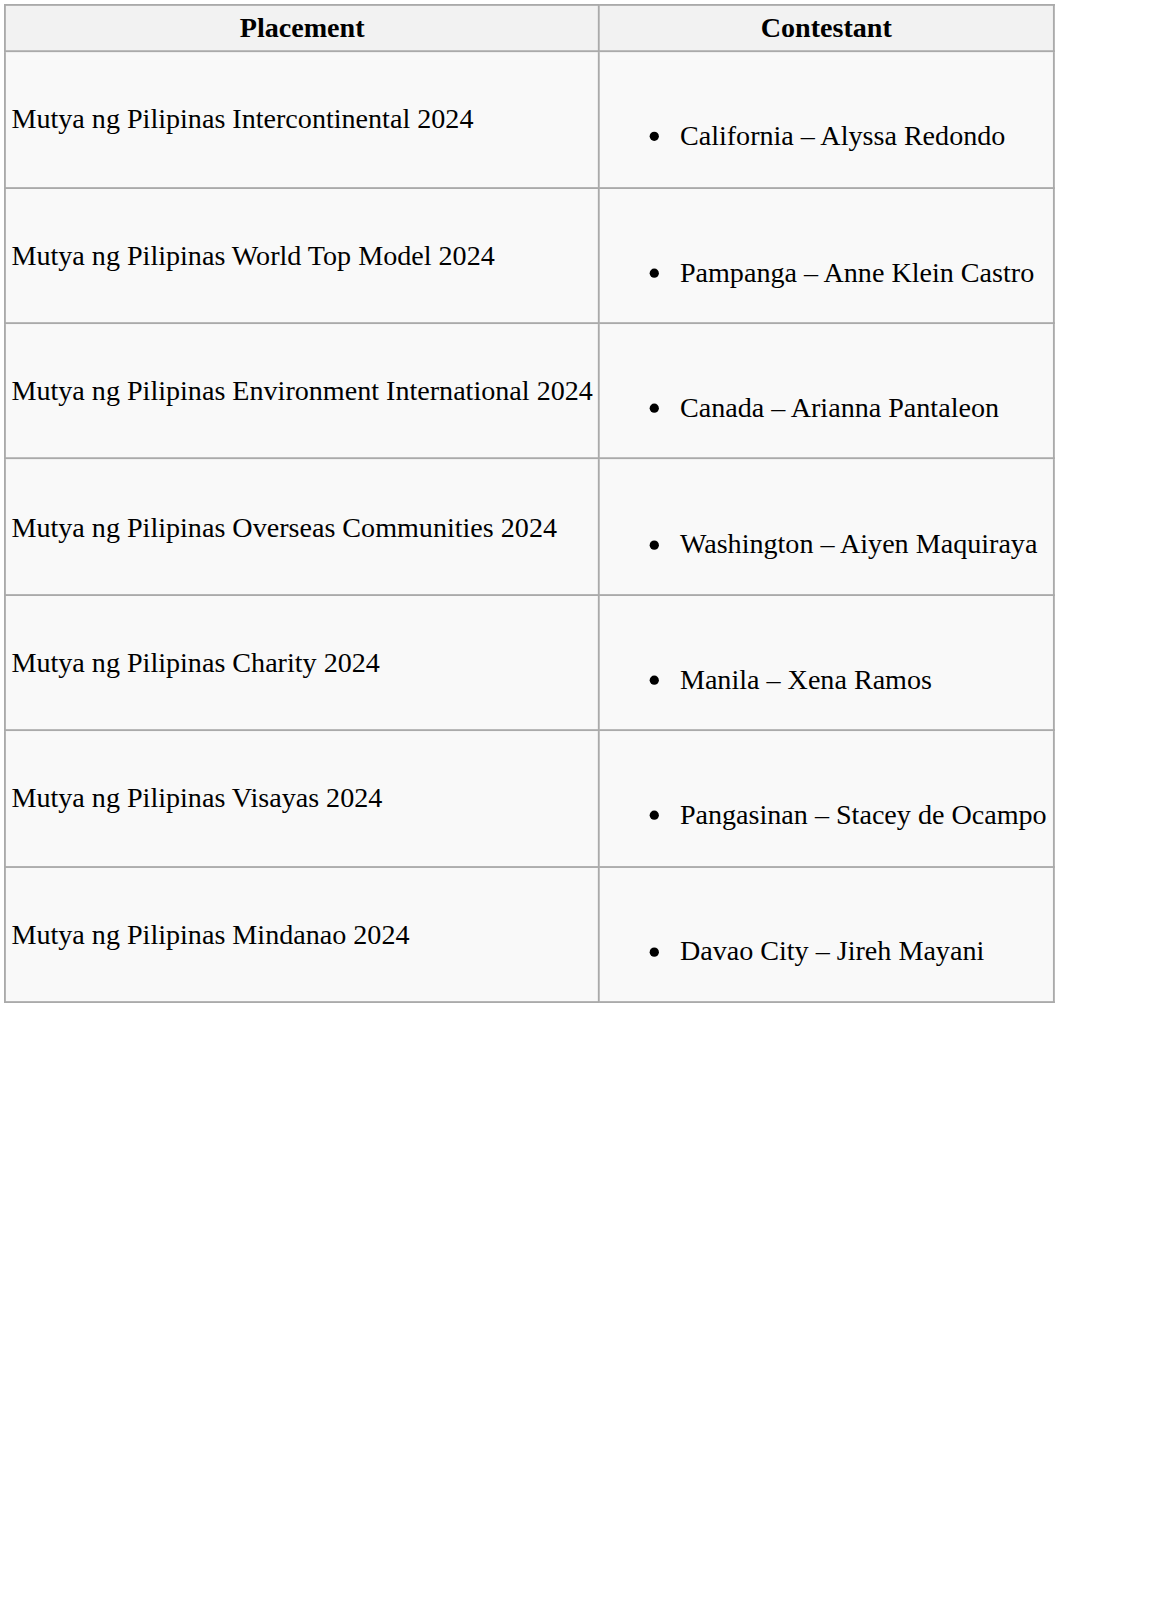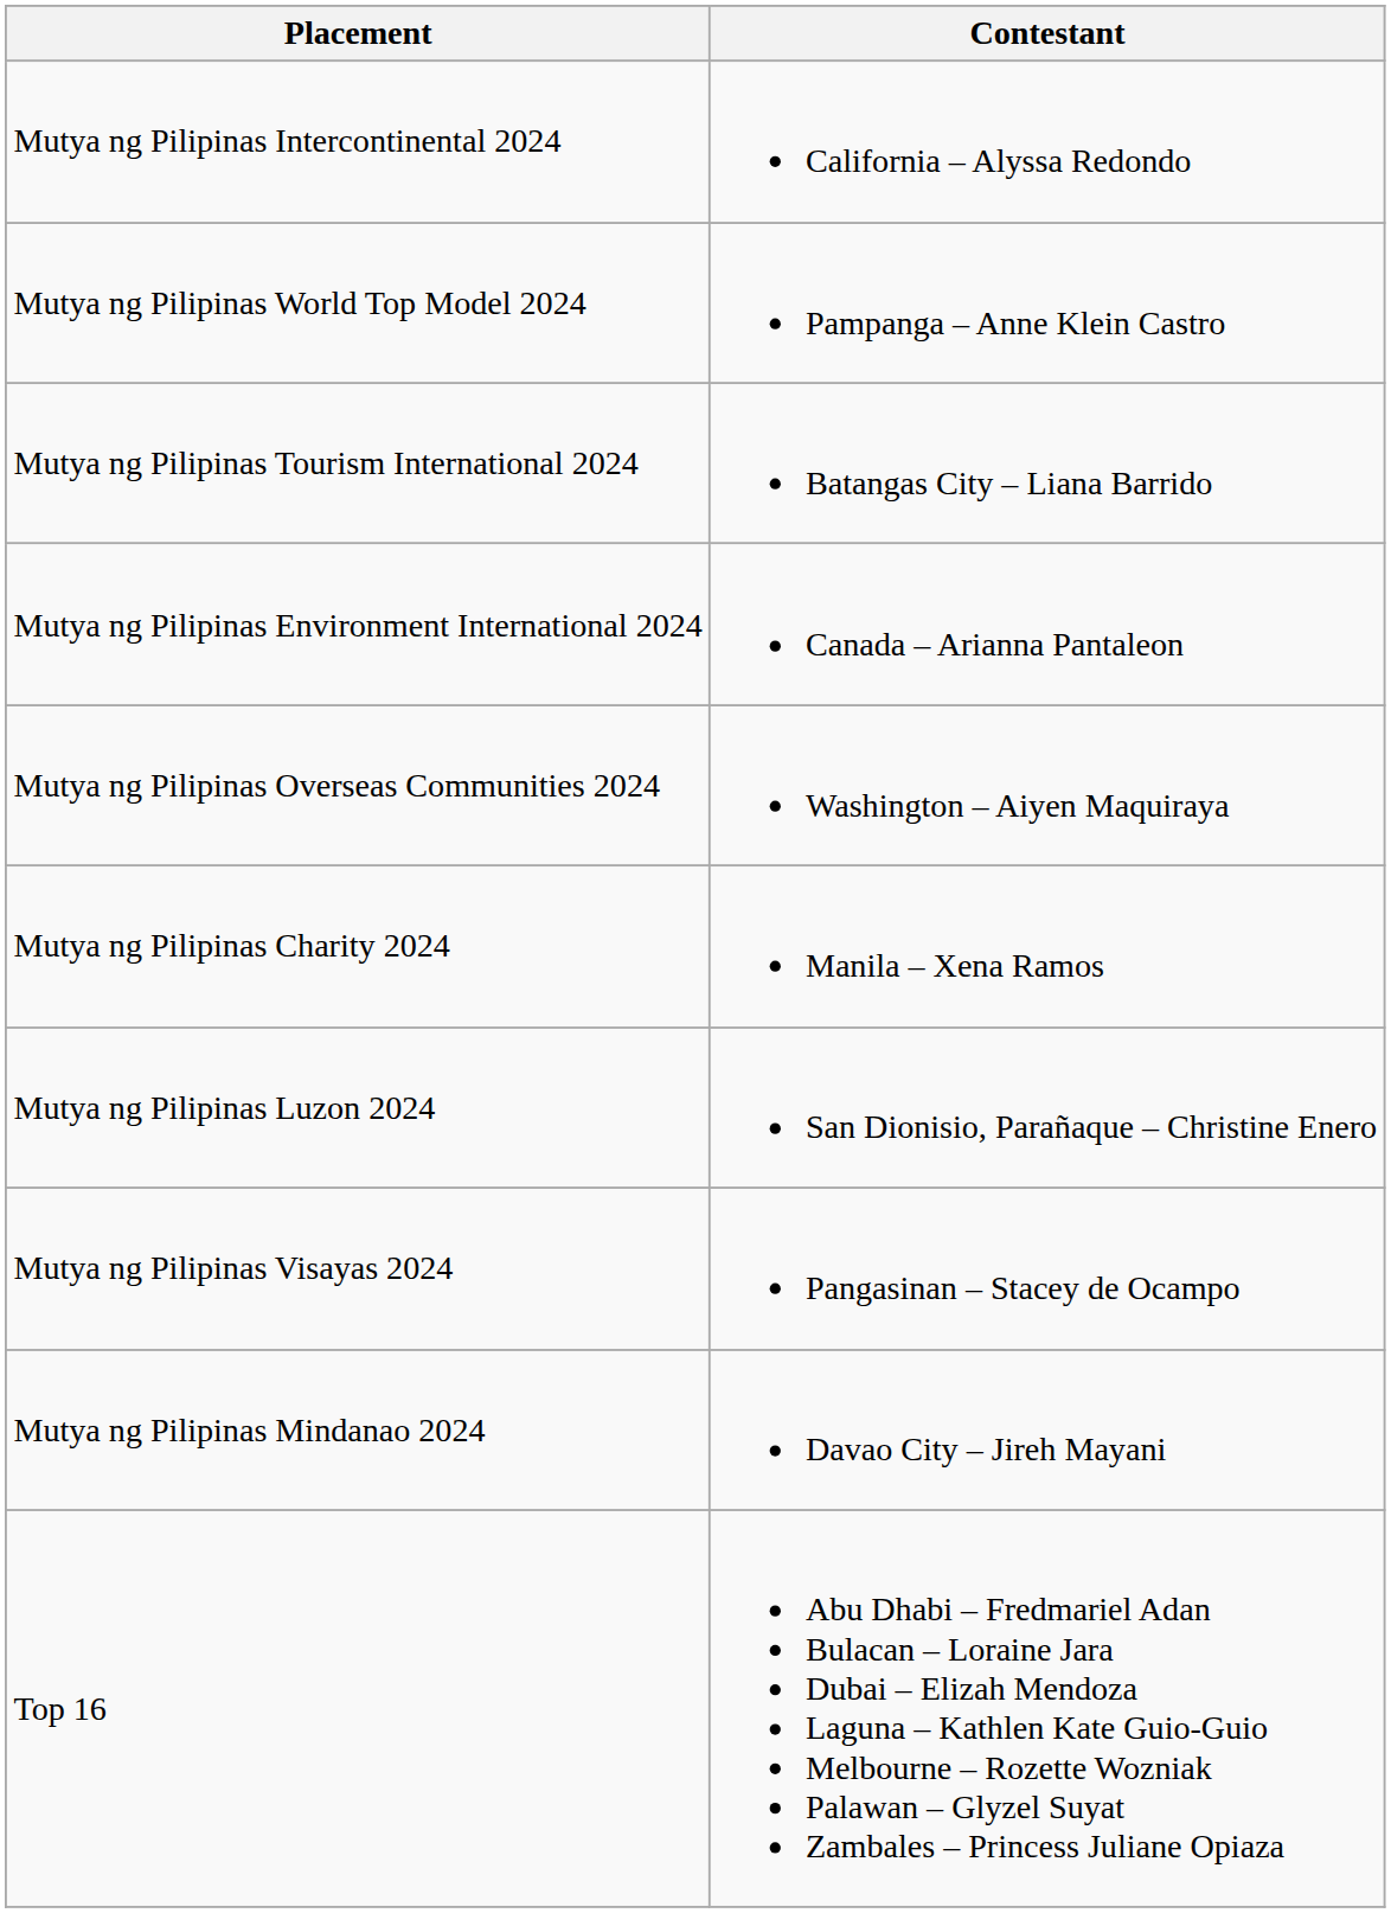 <table class="wikitable sortable" style="font-size: 95%;">
 <tr>
 <th>Placement</th>
 <th>Contestant</th>
 </tr>
 <tr>
 <td>Mutya ng Pilipinas Intercontinental 2024</td>
 <td><br><ul><li>California – Alyssa Redondo</li></ul></td>
 </tr>
 <tr>
 <td>Mutya ng Pilipinas World Top Model 2024</td>
 <td><br><ul><li>Pampanga – Anne Klein Castro</li></ul></td>
 </tr>
 <tr>
+<td>Mutya ng Pilipinas Tourism International 2024</td>
+<td><br><ul><li>Batangas City – Liana Barrido</li></ul></td>
+</tr>
+<tr>
 <td>Mutya ng Pilipinas Environment International 2024</td>
 <td><br><ul><li>Canada – Arianna Pantaleon</li></ul></td>
 </tr>
 <tr>
 <td>Mutya ng Pilipinas Overseas Communities 2024</td>
 <td><br><ul><li>Washington – Aiyen Maquiraya</li></ul></td>
 </tr>
 <tr>
 <td>Mutya ng Pilipinas Charity 2024</td>
 <td><br><ul><li>Manila – Xena Ramos</li></ul></td>
 </tr>
 <tr>
+<td>Mutya ng Pilipinas Luzon 2024</td>
+<td><br><ul><li>San Dionisio, Parañaque – Christine Enero</li></ul></td>
+</tr>
+<tr>
 <td>Mutya ng Pilipinas Visayas 2024</td>
 <td><br><ul><li>Pangasinan – Stacey de Ocampo</li></ul></td>
 </tr>
 <tr>
 <td>Mutya ng Pilipinas Mindanao 2024</td>
 <td><br><ul><li>Davao City – Jireh Mayani</li></ul></td>
 </tr>
+<tr>
+<td>Top 16</td>
+<td><br><ul><li>Abu Dhabi – Fredmariel Adan</li><li>Bulacan – Loraine Jara</li><li>Dubai – Elizah Mendoza</li><li>Laguna – Kathlen Kate Guio-Guio</li><li>Melbourne – Rozette Wozniak</li><li>Palawan – Glyzel Suyat</li><li>Zambales – Princess Juliane Opiaza</li></ul></td>
+</tr>
 </table>
